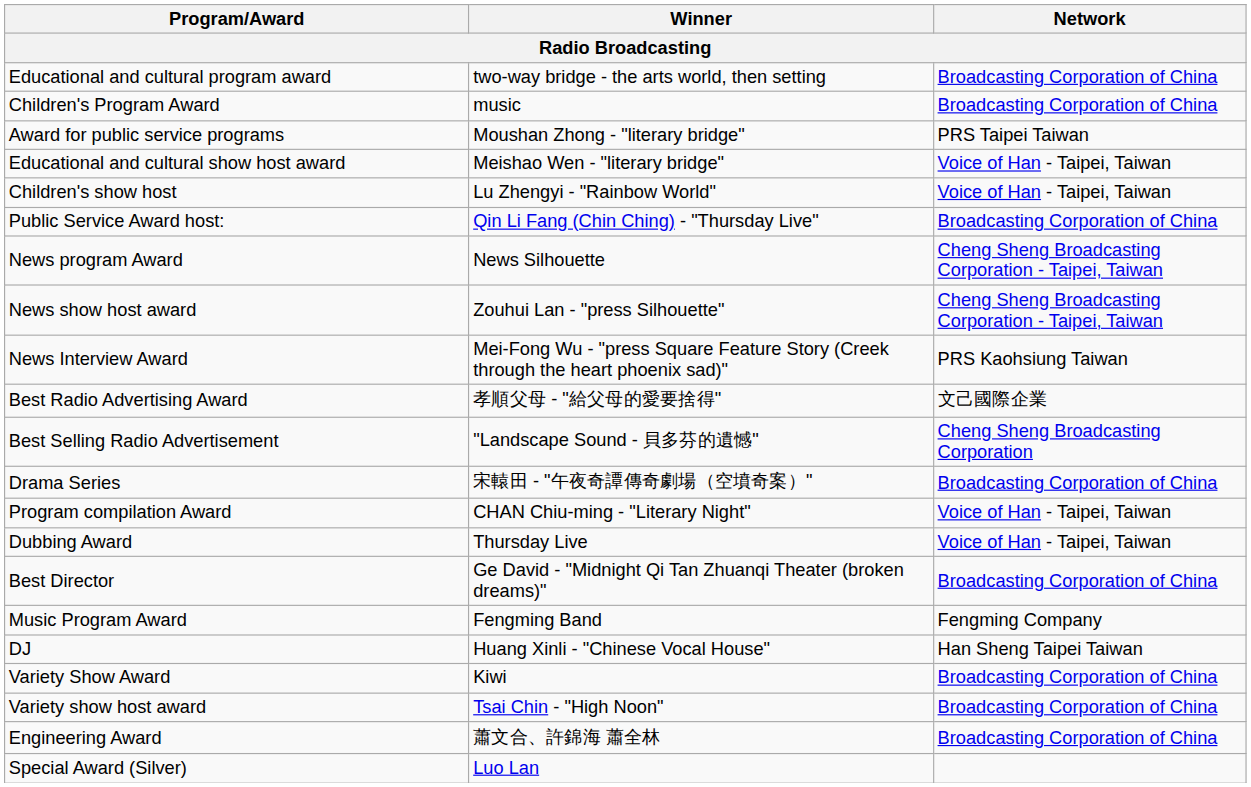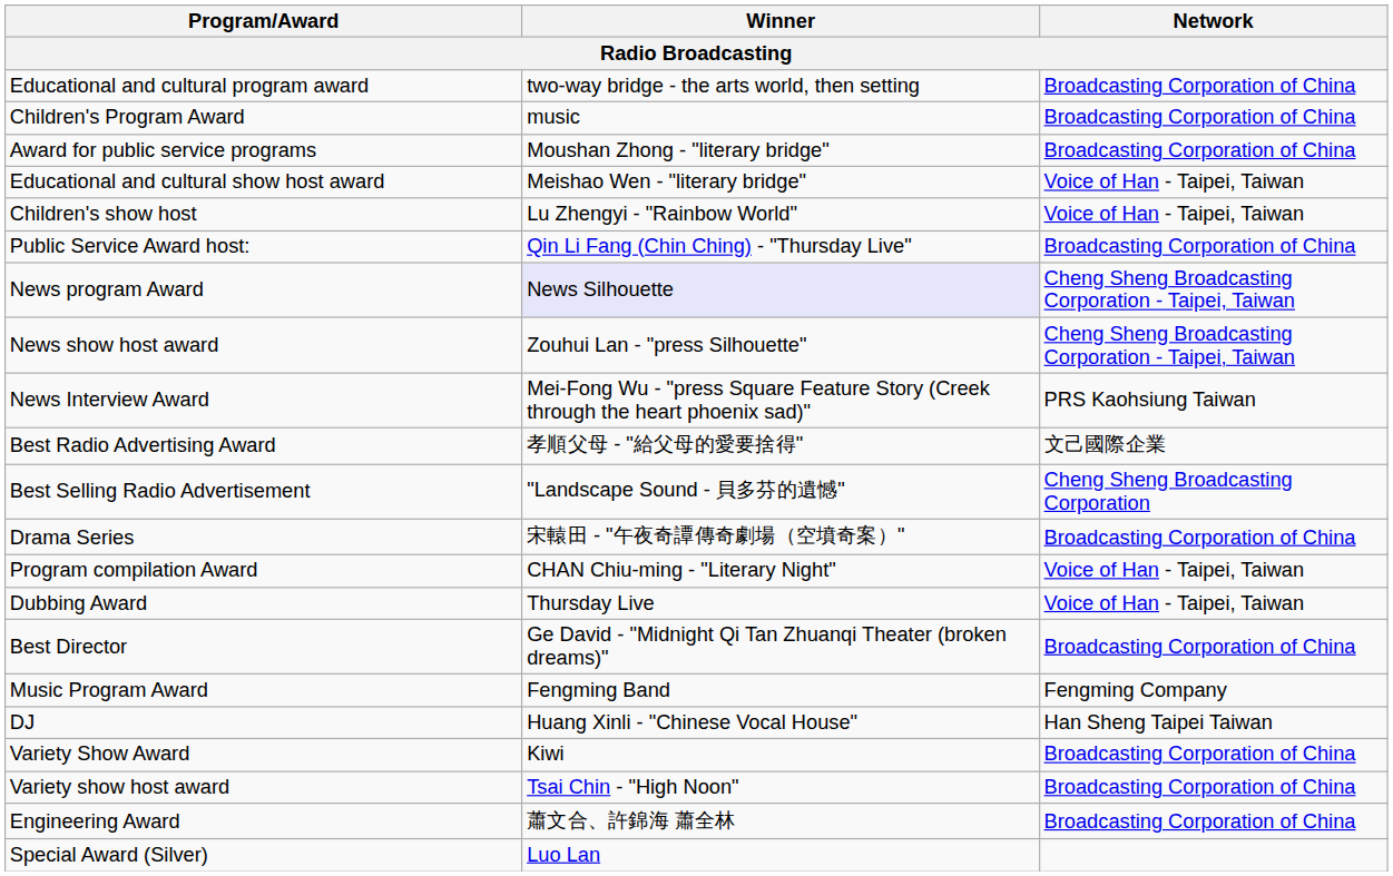 <table class="wikitable">
 <tr>
 <th style="width:300pt;">Program/Award</th>
 <th style="width:300pt;">Winner</th>
 <th style="width:200pt;">Network</th>
 </tr>
 <tr>
 <th colspan=3 style="text-align:center" style="background:LightSteelBlue;">Radio Broadcasting</th>
 </tr>
 <tr>
 <td>Educational and cultural program award</td>
 <td>two-way bridge - the arts world, then setting</td>
 <td><a href='#'>Broadcasting Corporation of China</a></td>
 </tr>
 <tr>
 <td>Children's Program Award</td>
 <td>music</td>
 <td><a href='#'>Broadcasting Corporation of China</a></td>
 </tr>
 <tr>
 <td>Award for public service programs</td>
 <td>Moushan Zhong - "literary bridge"</td>
-<td>PRS Taipei Taiwan</td>
+<td><a href='#'>Broadcasting Corporation of China</a></td>
 </tr>
 <tr>
 <td>Educational and cultural show host award</td>
 <td>Meishao Wen - "literary bridge"</td>
 <td><a href='#'>Voice of Han</a> - Taipei, Taiwan</td>
 </tr>
 <tr>
 <td>Children's show host</td>
 <td>Lu Zhengyi - "Rainbow World"</td>
 <td><a href='#'>Voice of Han</a> - Taipei, Taiwan</td>
 </tr>
 <tr>
 <td>Public Service Award host:</td>
 <td><a href='#'>Qin Li Fang (Chin Ching)</a> - "Thursday Live"</td>
 <td><a href='#'>Broadcasting Corporation of China</a></td>
 </tr>
 <tr>
 <td>News program Award</td>
-<td>News Silhouette</td>
+<td style="background: lavender;">News Silhouette</td>
 <td><a href='#'>Cheng Sheng Broadcasting Corporation - Taipei, Taiwan</a></td>
 </tr>
 <tr>
 <td>News show host award</td>
 <td>Zouhui Lan - "press Silhouette"</td>
 <td><a href='#'>Cheng Sheng Broadcasting Corporation - Taipei, Taiwan</a></td>
 </tr>
 <tr>
 <td>News Interview Award</td>
 <td>Mei-Fong Wu - "press Square Feature Story (Creek through the heart phoenix sad)"</td>
 <td>PRS Kaohsiung Taiwan</td>
 </tr>
 <tr>
 <td>Best Radio Advertising Award</td>
 <td>孝順父母 - "給父母的愛要捨得"</td>
 <td>文己國際企業</td>
 </tr>
 <tr>
 <td>Best Selling Radio Advertisement</td>
 <td>"Landscape Sound - 貝多芬的遺憾"</td>
 <td><a href='#'>Cheng Sheng Broadcasting Corporation</a></td>
 </tr>
 <tr>
 <td>Drama Series</td>
 <td>宋轅田 - "午夜奇譚傳奇劇場（空墳奇案）"</td>
 <td><a href='#'>Broadcasting Corporation of China</a></td>
 </tr>
 <tr>
 <td>Program compilation Award</td>
 <td>CHAN Chiu-ming - "Literary Night"</td>
 <td><a href='#'>Voice of Han</a> - Taipei, Taiwan</td>
 </tr>
 <tr>
 <td>Dubbing Award</td>
 <td>Thursday Live</td>
 <td><a href='#'>Voice of Han</a> - Taipei, Taiwan</td>
 </tr>
 <tr>
 <td>Best Director</td>
 <td>Ge David - "Midnight Qi Tan Zhuanqi Theater (broken dreams)"</td>
 <td><a href='#'>Broadcasting Corporation of China</a></td>
 </tr>
 <tr>
 <td>Music Program Award</td>
 <td>Fengming Band</td>
 <td>Fengming Company</td>
 </tr>
 <tr>
 <td>DJ</td>
 <td>Huang Xinli - "Chinese Vocal House"</td>
 <td>Han Sheng Taipei Taiwan</td>
 </tr>
 <tr>
 <td>Variety Show Award</td>
 <td>Kiwi</td>
 <td><a href='#'>Broadcasting Corporation of China</a></td>
 </tr>
 <tr>
 <td>Variety show host award</td>
 <td><a href='#'>Tsai Chin</a> - "High Noon"</td>
 <td><a href='#'>Broadcasting Corporation of China</a></td>
 </tr>
 <tr>
 <td>Engineering Award</td>
 <td>蕭文合、許錦海 蕭全林</td>
 <td><a href='#'>Broadcasting Corporation of China</a></td>
 </tr>
 <tr>
 <td>Special Award (Silver)</td>
 <td><a href='#'>Luo Lan</a></td>
 <td></td>
 </tr>
 </table>
